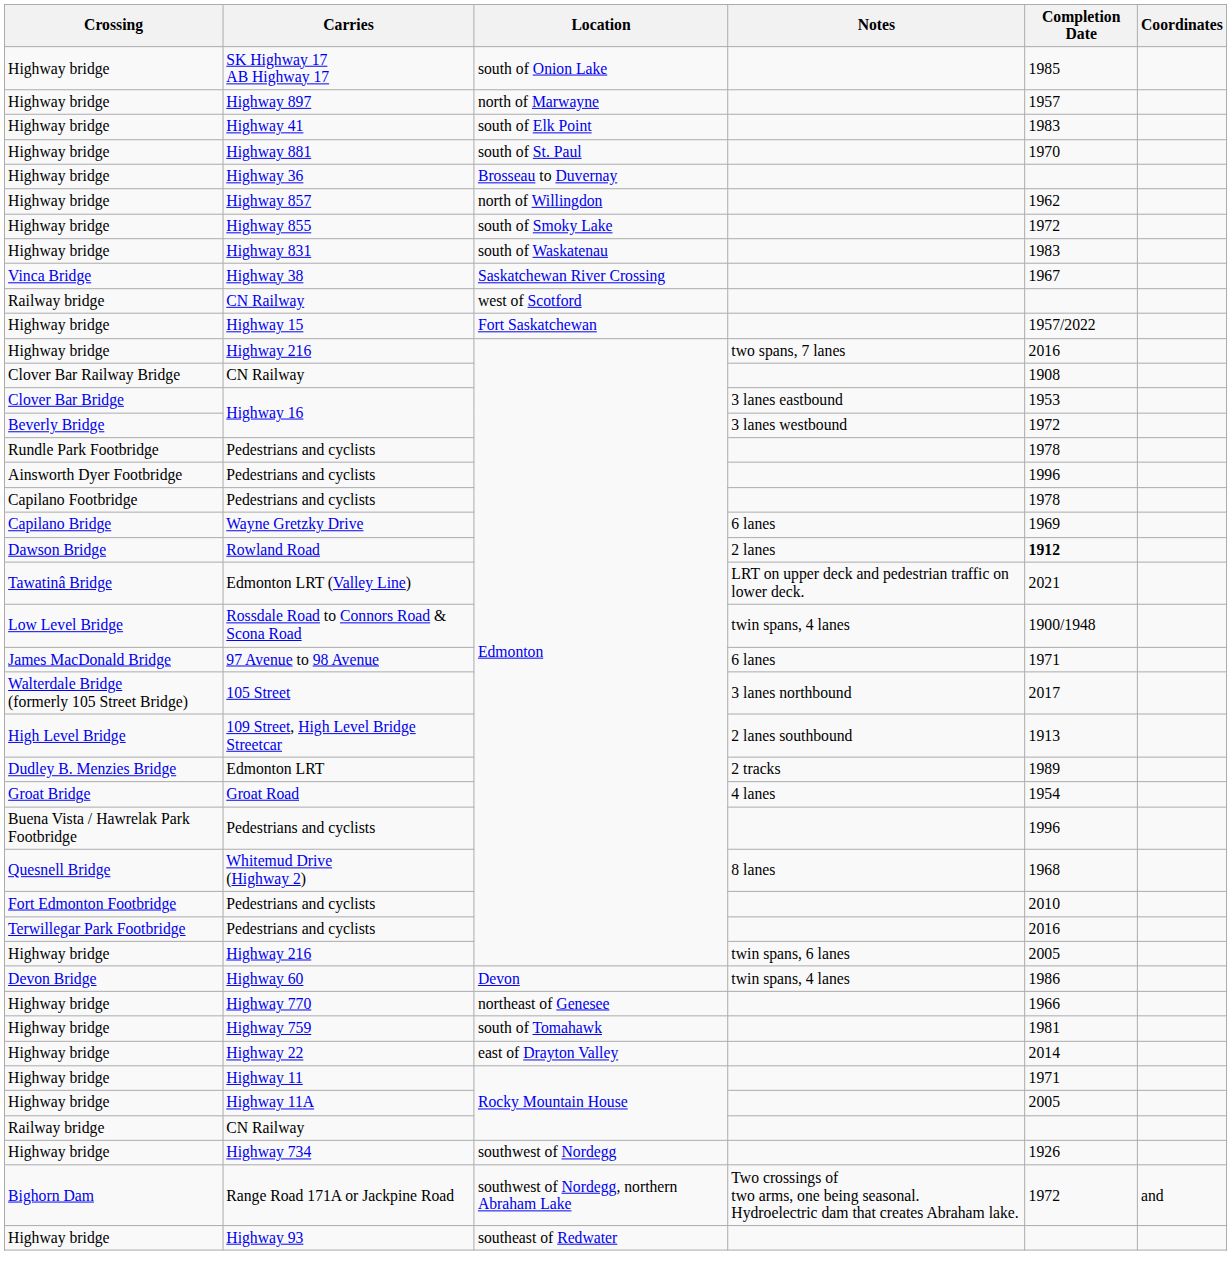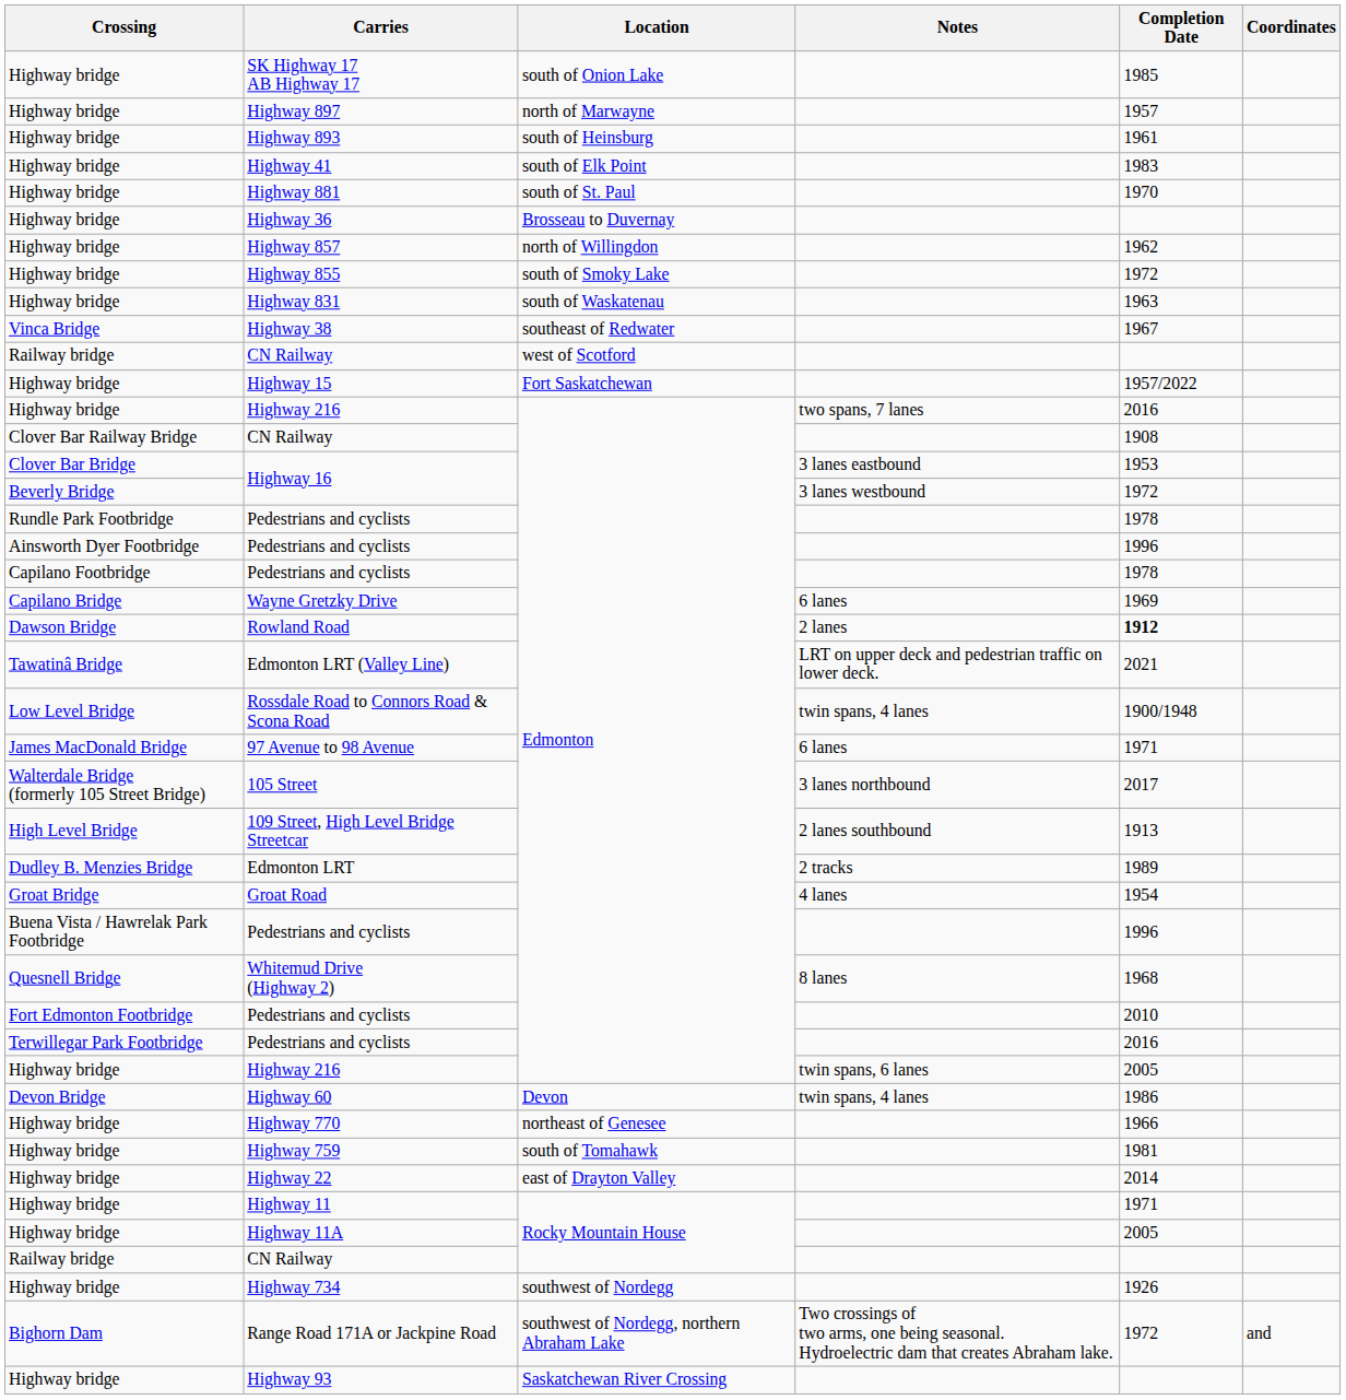 <table class=wikitable>
 <tr>
 <th>Crossing</th>
 <th>Carries</th>
 <th>Location</th>
 <th>Notes</th>
 <th>Completion Date</th>
 <th>Coordinates</th>
 </tr>
 <tr>
 <td>Highway bridge</td>
 <td><a href='#'>SK Highway 17</a><br><a href='#'>AB Highway 17</a></td>
 <td>south of <a href='#'>Onion Lake</a></td>
 <td></td>
 <td>1985</td>
 <td></td>
 </tr>
 <tr>
 <td>Highway bridge</td>
 <td><a href='#'>Highway 897</a></td>
 <td>north of <a href='#'>Marwayne</a></td>
 <td></td>
 <td>1957</td>
+<td></td>
+</tr>
+<tr>
+<td>Highway bridge</td>
+<td><a href='#'>Highway 893</a></td>
+<td>south of <a href='#'>Heinsburg</a></td>
+<td></td>
+<td>1961</td>
 <td></td>
 </tr>
 <tr>
 <td>Highway bridge</td>
 <td><a href='#'>Highway 41</a></td>
 <td>south of <a href='#'>Elk Point</a></td>
 <td></td>
 <td>1983</td>
 <td></td>
 </tr>
 <tr>
 <td>Highway bridge</td>
 <td><a href='#'>Highway 881</a></td>
 <td>south of <a href='#'>St. Paul</a></td>
 <td></td>
 <td>1970</td>
 <td></td>
 </tr>
 <tr>
 <td>Highway bridge</td>
 <td><a href='#'>Highway 36</a></td>
 <td><a href='#'>Brosseau</a> to <a href='#'>Duvernay</a></td>
 <td></td>
 <td></td>
 <td></td>
 </tr>
 <tr>
 <td>Highway bridge</td>
 <td><a href='#'>Highway 857</a></td>
 <td>north of <a href='#'>Willingdon</a></td>
 <td></td>
 <td>1962</td>
 <td></td>
 </tr>
 <tr>
 <td>Highway bridge</td>
 <td><a href='#'>Highway 855</a></td>
 <td>south of <a href='#'>Smoky Lake</a></td>
 <td></td>
 <td>1972</td>
 <td></td>
 </tr>
 <tr>
 <td>Highway bridge</td>
 <td><a href='#'>Highway 831</a></td>
 <td>south of <a href='#'>Waskatenau</a></td>
 <td></td>
-<td>1983</td>
+<td>1963</td>
 <td></td>
 </tr>
 <tr>
 <td><a href='#'>Vinca Bridge</a></td>
 <td><a href='#'>Highway 38</a></td>
-<td><a href='#'>Saskatchewan River Crossing</a></td>
+<td>southeast of <a href='#'>Redwater</a></td>
 <td></td>
 <td>1967</td>
 <td></td>
 </tr>
 <tr>
 <td>Railway bridge</td>
 <td><a href='#'>CN Railway</a></td>
 <td>west of <a href='#'>Scotford</a></td>
 <td></td>
 <td></td>
 <td></td>
 </tr>
 <tr>
 <td>Highway bridge</td>
 <td><a href='#'>Highway 15</a></td>
 <td><a href='#'>Fort Saskatchewan</a></td>
 <td></td>
 <td>1957/2022</td>
 <td></td>
 </tr>
 <tr>
 <td>Highway bridge</td>
 <td><a href='#'>Highway 216</a></td>
 <td rowspan="21"><a href='#'>Edmonton</a></td>
 <td>two spans, 7 lanes<br></td>
 <td>2016</td>
 <td></td>
 </tr>
 <tr>
 <td>Clover Bar Railway Bridge</td>
 <td>CN Railway</td>
 <td></td>
 <td>1908</td>
 <td></td>
 </tr>
 <tr>
 <td><a href='#'>Clover Bar Bridge</a></td>
 <td rowspan=2><a href='#'>Highway 16</a></td>
 <td>3 lanes eastbound</td>
 <td>1953</td>
 <td></td>
 </tr>
 <tr>
 <td><a href='#'>Beverly Bridge</a></td>
 <td>3 lanes westbound</td>
 <td>1972</td>
 <td></td>
 </tr>
 <tr>
 <td>Rundle Park Footbridge</td>
 <td>Pedestrians and cyclists</td>
 <td></td>
 <td>1978</td>
 <td></td>
 </tr>
 <tr>
 <td>Ainsworth Dyer Footbridge</td>
 <td>Pedestrians and cyclists</td>
 <td></td>
 <td>1996</td>
 <td></td>
 </tr>
 <tr>
 <td>Capilano Footbridge</td>
 <td>Pedestrians and cyclists</td>
 <td></td>
 <td>1978</td>
 <td></td>
 </tr>
 <tr>
 <td><a href='#'>Capilano Bridge</a></td>
 <td><a href='#'>Wayne Gretzky Drive</a></td>
 <td>6 lanes</td>
 <td>1969</td>
 <td></td>
 </tr>
 <tr>
 <td><a href='#'>Dawson Bridge</a></td>
 <td><a href='#'>Rowland Road</a></td>
 <td>2 lanes</td>
 <td><strong>1912</strong></td>
 <td></td>
 </tr>
 <tr>
 <td><a href='#'>Tawatinâ Bridge</a></td>
 <td>Edmonton LRT (<a href='#'>Valley Line</a>)</td>
 <td>LRT on upper deck and pedestrian traffic on lower deck.</td>
 <td>2021</td>
 <td></td>
 </tr>
 <tr>
 <td><a href='#'>Low Level Bridge</a></td>
 <td><a href='#'>Rossdale Road</a> to <a href='#'>Connors Road</a> & <a href='#'>Scona Road</a></td>
 <td>twin spans, 4 lanes</td>
 <td>1900/1948</td>
 <td></td>
 </tr>
 <tr>
 <td><a href='#'>James MacDonald Bridge</a></td>
 <td><a href='#'>97 Avenue</a> to <a href='#'>98 Avenue</a></td>
 <td>6 lanes</td>
 <td>1971</td>
 <td></td>
 </tr>
 <tr>
 <td><a href='#'>Walterdale Bridge</a><br>(formerly 105 Street Bridge)</td>
 <td><a href='#'>105 Street</a></td>
 <td>3 lanes northbound</td>
 <td>2017</td>
 <td></td>
 </tr>
 <tr>
 <td><a href='#'>High Level Bridge</a></td>
 <td><a href='#'>109 Street</a>, <a href='#'>High Level Bridge Streetcar</a></td>
 <td>2 lanes southbound</td>
 <td>1913</td>
 <td></td>
 </tr>
 <tr>
 <td><a href='#'>Dudley B. Menzies Bridge</a></td>
 <td>Edmonton LRT</td>
 <td>2 tracks</td>
 <td>1989</td>
 <td></td>
 </tr>
 <tr>
 <td><a href='#'>Groat Bridge</a></td>
 <td><a href='#'>Groat Road</a></td>
 <td>4 lanes</td>
 <td>1954</td>
 <td></td>
 </tr>
 <tr>
 <td>Buena Vista / Hawrelak Park Footbridge</td>
 <td>Pedestrians and cyclists</td>
 <td></td>
 <td>1996</td>
 <td></td>
 </tr>
 <tr>
 <td><a href='#'>Quesnell Bridge</a></td>
 <td><a href='#'>Whitemud Drive</a><br>(<a href='#'>Highway 2</a>)</td>
 <td>8 lanes</td>
 <td>1968</td>
 <td></td>
 </tr>
 <tr>
 <td><a href='#'>Fort Edmonton Footbridge</a></td>
 <td>Pedestrians and cyclists</td>
 <td></td>
 <td>2010</td>
 <td></td>
 </tr>
 <tr>
 <td><a href='#'>Terwillegar Park Footbridge</a></td>
 <td>Pedestrians and cyclists</td>
 <td></td>
 <td>2016</td>
 <td></td>
 </tr>
 <tr>
 <td>Highway bridge</td>
 <td><a href='#'>Highway 216</a></td>
 <td>twin spans, 6 lanes</td>
 <td>2005</td>
 <td></td>
 </tr>
 <tr>
 <td><a href='#'>Devon Bridge</a></td>
 <td><a href='#'>Highway 60</a></td>
 <td><a href='#'>Devon</a></td>
 <td>twin spans, 4 lanes</td>
 <td>1986</td>
 <td></td>
 </tr>
 <tr>
 <td>Highway bridge</td>
 <td><a href='#'>Highway 770</a></td>
 <td>northeast of <a href='#'>Genesee</a></td>
 <td></td>
 <td>1966</td>
 <td></td>
 </tr>
 <tr>
 <td>Highway bridge</td>
 <td><a href='#'>Highway 759</a></td>
 <td>south of <a href='#'>Tomahawk</a></td>
 <td></td>
 <td>1981</td>
 <td></td>
 </tr>
 <tr>
 <td>Highway bridge</td>
 <td><a href='#'>Highway 22</a></td>
 <td>east of <a href='#'>Drayton Valley</a></td>
 <td></td>
 <td>2014</td>
 <td></td>
 </tr>
 <tr>
 <td>Highway bridge</td>
 <td><a href='#'>Highway 11</a></td>
 <td rowspan="3"><a href='#'>Rocky Mountain House</a></td>
 <td></td>
 <td>1971</td>
 <td></td>
 </tr>
 <tr>
 <td>Highway bridge</td>
 <td><a href='#'>Highway 11A</a></td>
 <td></td>
 <td>2005</td>
 <td></td>
 </tr>
 <tr>
 <td>Railway bridge</td>
 <td>CN Railway</td>
 <td></td>
 <td></td>
 <td></td>
 </tr>
 <tr>
 <td>Highway bridge</td>
 <td><a href='#'>Highway 734</a></td>
 <td>southwest of <a href='#'>Nordegg</a></td>
 <td></td>
 <td>1926</td>
 <td></td>
 </tr>
 <tr>
 <td><a href='#'>Bighorn Dam</a></td>
 <td>Range Road 171A or Jackpine Road</td>
 <td>southwest of <a href='#'>Nordegg</a>, northern <a href='#'>Abraham Lake</a></td>
 <td>Two crossings of<br>two arms, one being seasonal.<br>Hydroelectric dam that creates Abraham lake.</td>
 <td>1972</td>
 <td> and </td>
 </tr>
 <tr>
 <td>Highway bridge</td>
 <td><a href='#'>Highway 93</a></td>
-<td>southeast of <a href='#'>Redwater</a></td>
+<td><a href='#'>Saskatchewan River Crossing</a></td>
 <td></td>
 <td></td>
 <td></td>
 </tr>
 </table>
